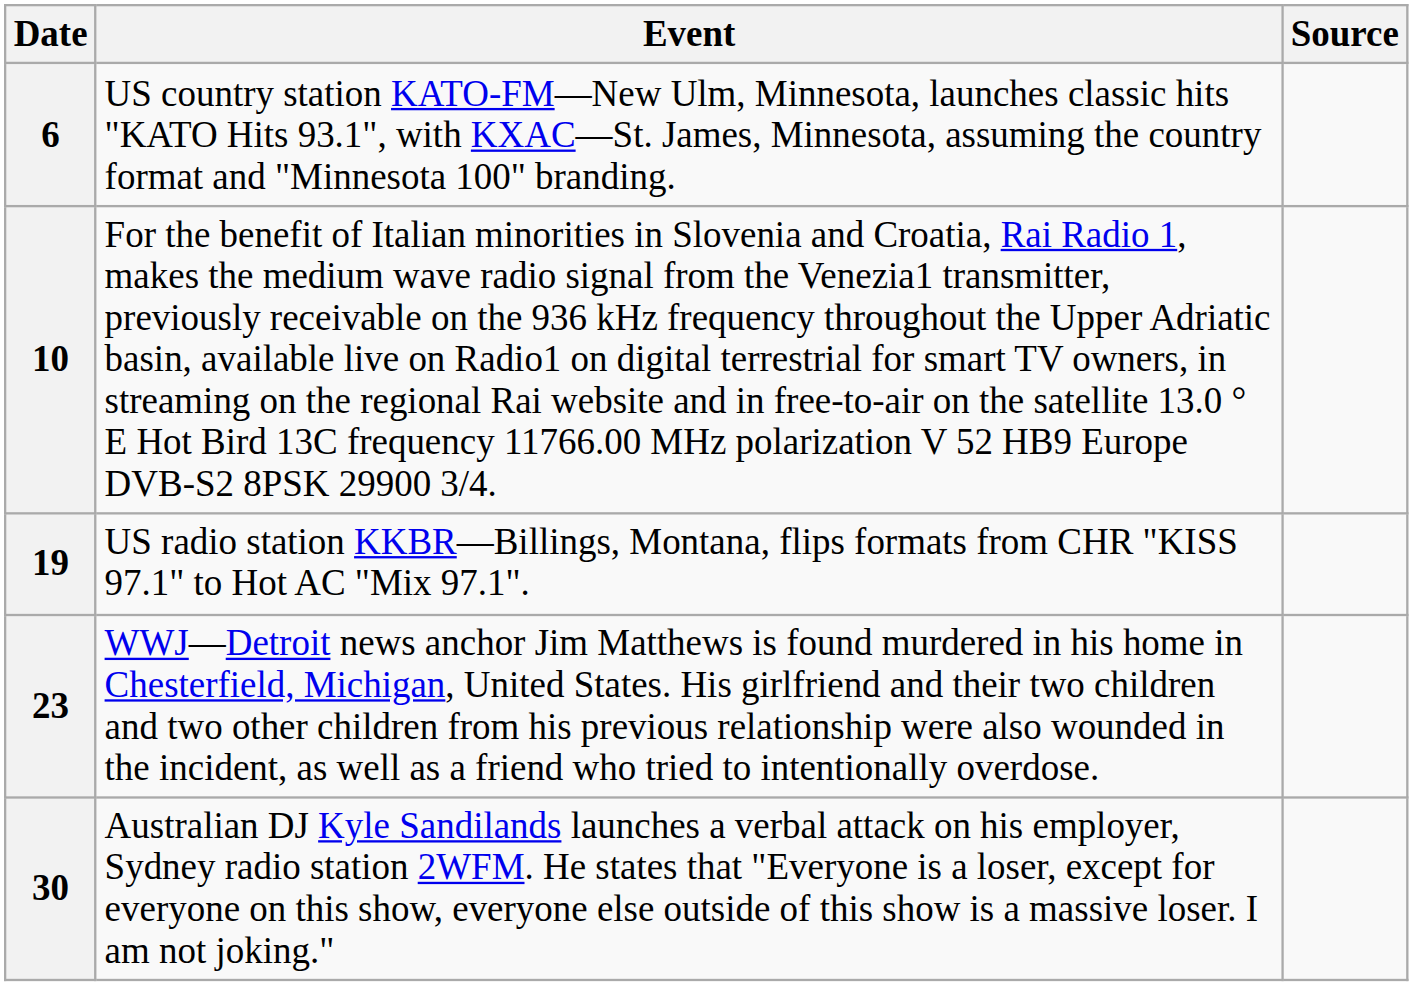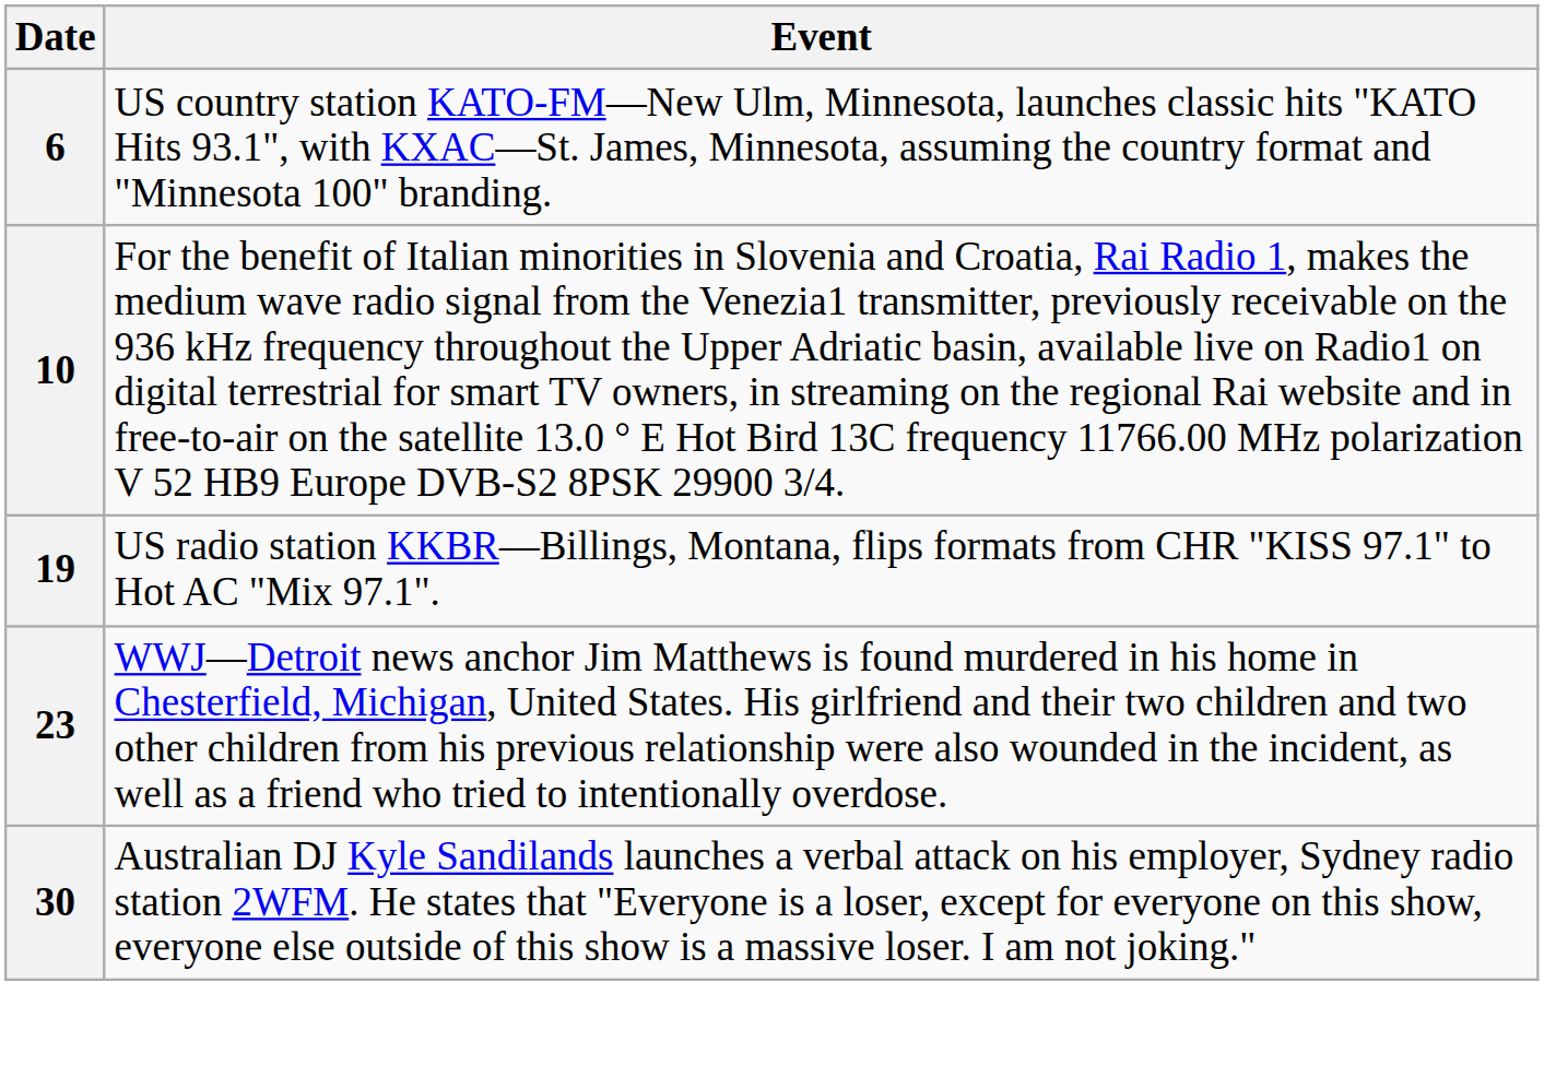 <table class="wikitable">
 <tr>
 <th>Date</th>
 <th>Event</th>
-<th>Source</th>
 </tr>
 <tr>
 <th>6</th>
 <td>US country station <a href='#'>KATO-FM</a>—New Ulm, Minnesota, launches classic hits "KATO Hits 93.1", with <a href='#'>KXAC</a>—St. James, Minnesota, assuming the country format and "Minnesota 100" branding.</td>
-<td></td>
 </tr>
 <tr>
 <th>10</th>
 <td>For the benefit of Italian minorities in Slovenia and Croatia, <a href='#'>Rai Radio 1</a>, makes the medium wave radio signal from the Venezia1 transmitter, previously receivable on the 936 kHz frequency throughout the Upper Adriatic basin, available live on Radio1 on digital terrestrial for smart TV owners, in streaming on the regional Rai website and in free-to-air on the satellite 13.0 ° E Hot Bird 13C frequency 11766.00 MHz polarization V 52 HB9 Europe  DVB-S2 8PSK 29900 3/4.</td>
-<td></td>
 </tr>
 <tr>
 <th>19</th>
 <td>US radio station <a href='#'>KKBR</a>—Billings, Montana, flips formats from CHR "KISS 97.1" to Hot AC "Mix 97.1".</td>
-<td></td>
 </tr>
 <tr>
 <th>23</th>
 <td><a href='#'>WWJ</a>—<a href='#'>Detroit</a> news anchor Jim Matthews is found murdered in his home in <a href='#'>Chesterfield, Michigan</a>, United States. His girlfriend and their two children and two other children from his previous relationship were also wounded in the incident, as well as a friend who tried to intentionally overdose.</td>
-<td></td>
 </tr>
 <tr>
 <th>30</th>
 <td>Australian DJ <a href='#'>Kyle Sandilands</a> launches a verbal attack on his employer, Sydney radio station <a href='#'>2WFM</a>. He states that "Everyone is a loser, except for everyone on this show, everyone else outside of this show is a massive loser. I am not joking."</td>
-<td></td>
 </tr>
 </table>
